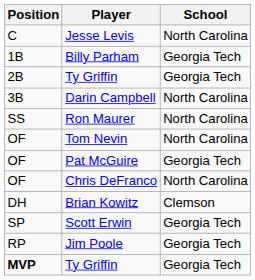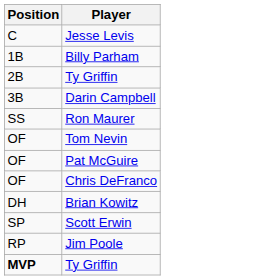 <table class="wikitable">
 <tr>
 <th>Position</th>
 <th>Player</th>
-<th>School</th>
 </tr>
 <tr>
 <td>C</td>
 <td><a href='#'>Jesse Levis</a></td>
-<td>North Carolina</td>
 </tr>
 <tr>
 <td>1B</td>
 <td><a href='#'>Billy Parham</a></td>
-<td>Georgia Tech</td>
 </tr>
 <tr>
 <td>2B</td>
 <td><a href='#'>Ty Griffin</a></td>
-<td>Georgia Tech</td>
 </tr>
 <tr>
 <td>3B</td>
 <td><a href='#'>Darin Campbell</a></td>
-<td>North Carolina</td>
 </tr>
 <tr>
 <td>SS</td>
 <td><a href='#'>Ron Maurer</a></td>
-<td>North Carolina</td>
 </tr>
 <tr>
 <td>OF</td>
 <td><a href='#'>Tom Nevin</a></td>
-<td>North Carolina</td>
 </tr>
 <tr>
 <td>OF</td>
 <td><a href='#'>Pat McGuire</a></td>
-<td>Georgia Tech</td>
 </tr>
 <tr>
 <td>OF</td>
 <td><a href='#'>Chris DeFranco</a></td>
-<td>North Carolina</td>
 </tr>
 <tr>
 <td>DH</td>
 <td><a href='#'>Brian Kowitz</a></td>
-<td>Clemson</td>
 </tr>
 <tr>
 <td>SP</td>
 <td><a href='#'>Scott Erwin</a></td>
-<td>Georgia Tech</td>
 </tr>
 <tr>
 <td>RP</td>
 <td><a href='#'>Jim Poole</a></td>
-<td>Georgia Tech</td>
 </tr>
 <tr>
 <td><strong>MVP</strong></td>
 <td><a href='#'>Ty Griffin</a></td>
-<td>Georgia Tech</td>
 </tr>
 </table>
